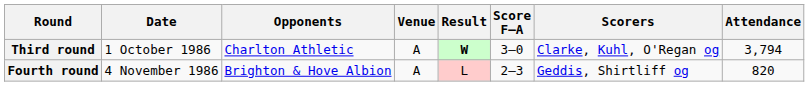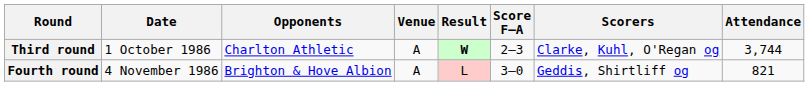 <table class="wikitable plainrowheaders" style="text-align:center">
 <tr>
 <th scope="col">Round</th>
 <th scope="col">Date</th>
 <th scope="col">Opponents</th>
 <th scope="col">Venue</th>
 <th scope="col">Result</th>
 <th scope="col">Score<br>F–A</th>
 <th scope="col">Scorers</th>
 <th scope="col">Attendance</th>
 </tr>
 <tr>
 <th scope="row">Third round</th>
 <td align="left">1 October 1986</td>
 <td align="left"><a href='#'>Charlton Athletic</a></td>
 <td>A</td>
 <td style="background:#cfc"><strong>W</strong></td>
-<td>3–0</td>
+<td>2–3</td>
 <td align="left"><a href='#'>Clarke</a>, <a href='#'>Kuhl</a>, O'Regan <a href='#'>og</a></td>
-<td>3,794</td>
+<td>3,744</td>
 </tr>
 <tr>
 <th scope="row">Fourth round</th>
 <td align="left">4 November 1986</td>
 <td align="left"><a href='#'>Brighton & Hove Albion</a></td>
 <td>A</td>
 <td style="background:#fcc">L</td>
-<td>2–3</td>
+<td>3–0</td>
 <td align="left"><a href='#'>Geddis</a>, Shirtliff <a href='#'>og</a></td>
-<td>820</td>
+<td>821</td>
 </tr>
 </table>
